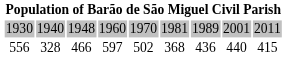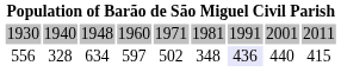 <table>
 <tr>
 <th colspan="15">Population of Barão de São Miguel Civil Parish</th>
 </tr>
 <tr bgcolor="#C0C0C0">
 <td align="center">1930</td>
 <td align="center">1940</td>
 <td align="center">1948</td>
 <td align="center">1960</td>
-<td align="center">1970</td>
+<td align="center">1971</td>
 <td align="center">1981</td>
-<td align="center">1989</td>
+<td align="center">1991</td>
 <td align="center">2001</td>
 <td align="center">2011</td>
 </tr>
 <tr>
 <td align="center">556</td>
 <td align="center">328</td>
-<td align="center">466</td>
+<td align="center">634</td>
 <td align="center">597</td>
 <td align="center">502</td>
-<td align="center">368</td>
-<td align="center">436</td>
+<td align="center">348</td>
+<td align="center" style="background: lavender;">436</td>
 <td align="center">440</td>
 <td align="center">415</td>
 </tr>
 </table>
